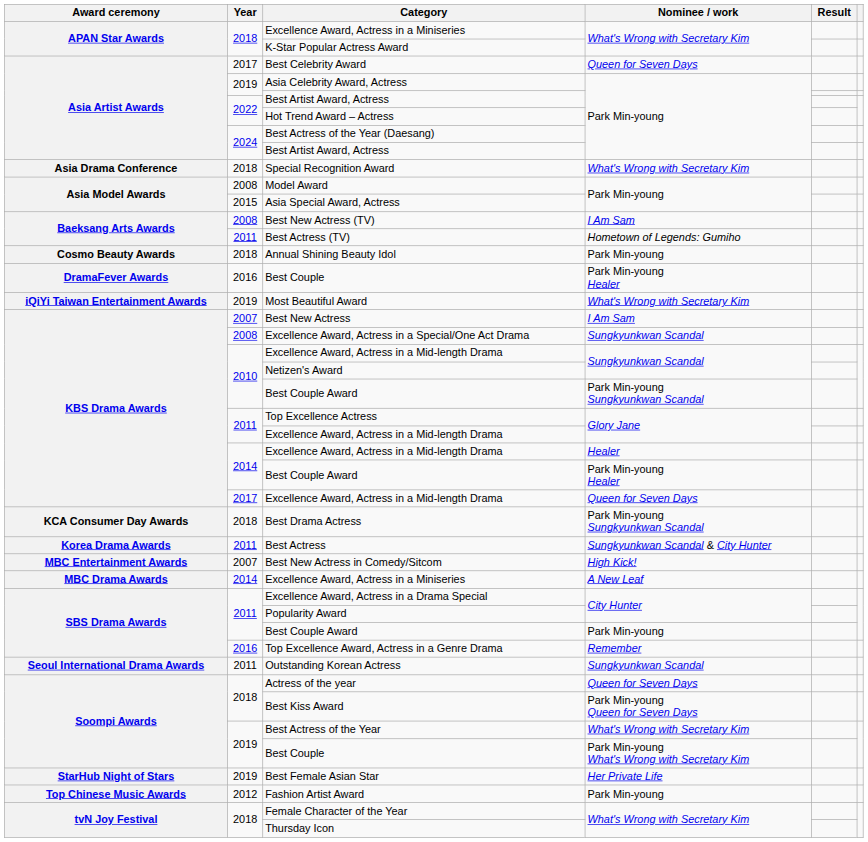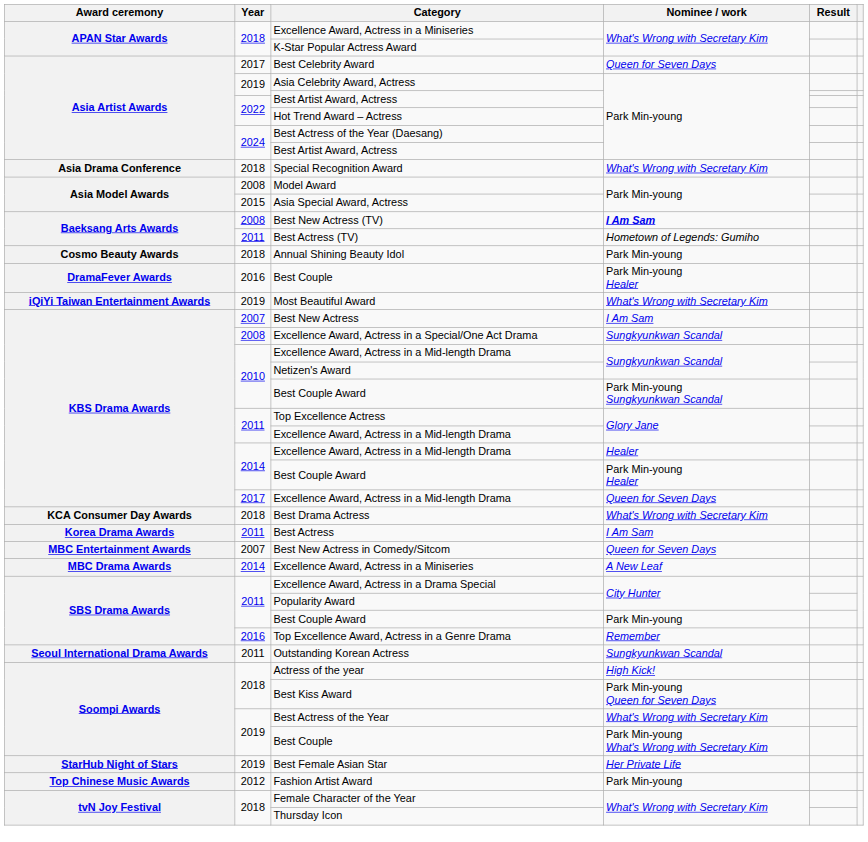 <table class="wikitable plainrowheaders sortable" style="width:100%">
 <tr>
 <th scope="col">Award ceremony</th>
 <th scope="col">Year</th>
 <th scope="col">Category</th>
 <th scope="col">Nominee / work</th>
 <th scope="col">Result</th>
 <th scope="col" class="unsortable"></th>
 </tr>
 <tr>
 <th scope="row" rowspan="2"><a href='#'>APAN Star Awards</a></th>
 <td rowspan="2" style="text-align:center"><a href='#'>2018</a></td>
 <td>Excellence Award, Actress in a Miniseries</td>
 <td rowspan="2"><em><a href='#'>What's Wrong with Secretary Kim</a></em></td>
 <td></td>
 <td style="text-align:center"></td>
 </tr>
 <tr>
 <td>K-Star Popular Actress Award</td>
 <td></td>
 <td style="text-align:center"></td>
 </tr>
 <tr>
 <th scope="row" rowspan="7"><a href='#'>Asia Artist Awards</a></th>
 <td style="text-align:center">2017</td>
 <td>Best Celebrity Award</td>
 <td><em><a href='#'>Queen for Seven Days</a></em></td>
 <td></td>
 <td style="text-align:center"></td>
 </tr>
 <tr>
 <td rowspan="2" style="text-align:center">2019</td>
 <td>Asia Celebrity Award, Actress</td>
 <td rowspan="6">Park Min-young</td>
 <td></td>
 <td style="text-align:center"></td>
 </tr>
 <tr>
 <td rowspan="2">Best Artist Award, Actress</td>
 <td></td>
 <td style="text-align:center"></td>
 </tr>
 <tr>
 <td rowspan="2" style="text-align:center"><a href='#'>2022</a></td>
 <td></td>
 <td rowspan="2" style="text-align:center"></td>
 </tr>
 <tr>
 <td>Hot Trend Award – Actress</td>
 <td></td>
 </tr>
 <tr>
 <td rowspan="2" style="text-align:center"><a href='#'>2024</a></td>
 <td>Best Actress of the Year (Daesang)</td>
 <td></td>
 <td style="text-align:center"></td>
 </tr>
 <tr>
 <td>Best Artist Award, Actress</td>
 <td></td>
 <td style="text-align:center"></td>
 </tr>
 <tr>
 <th scope="row">Asia Drama Conference</th>
 <td style="text-align:center">2018</td>
 <td>Special Recognition Award</td>
 <td><em><a href='#'>What's Wrong with Secretary Kim</a></em></td>
 <td></td>
 <td style="text-align:center"></td>
 </tr>
 <tr>
 <th scope="row" rowspan="2">Asia Model Awards</th>
 <td style="text-align:center">2008</td>
 <td>Model Award</td>
 <td rowspan="2">Park Min-young</td>
 <td></td>
 <td style="text-align:center"></td>
 </tr>
 <tr>
 <td style="text-align:center">2015</td>
 <td>Asia Special Award, Actress</td>
 <td></td>
 <td style="text-align:center"></td>
 </tr>
 <tr>
 <th scope="row" rowspan="2"><a href='#'>Baeksang Arts Awards</a></th>
 <td style="text-align:center"><a href='#'>2008</a></td>
 <td>Best New Actress (TV)</td>
-<td><em><a href='#'>I Am Sam</a></em></td>
+<td><strong><em><a href='#'>I Am Sam</a></em></strong></td>
 <td></td>
 <td style="text-align:center"></td>
 </tr>
 <tr>
 <td style="text-align:center"><a href='#'>2011</a></td>
 <td>Best Actress (TV)</td>
 <td><em>Hometown of Legends: Gumiho</em></td>
 <td></td>
 <td style="text-align:center"></td>
 </tr>
 <tr>
 <th scope="row">Cosmo Beauty Awards</th>
 <td style="text-align:center">2018</td>
 <td>Annual Shining Beauty Idol</td>
 <td>Park Min-young</td>
 <td></td>
 <td style="text-align:center"></td>
 </tr>
 <tr>
 <th scope="row"><a href='#'>DramaFever Awards</a></th>
 <td style="text-align:center">2016</td>
 <td>Best Couple</td>
 <td>Park Min-young <br><em><a href='#'>Healer</a></em></td>
 <td></td>
 <td style="text-align:center"></td>
 </tr>
 <tr>
 <th scope="row"><a href='#'>iQiYi Taiwan Entertainment Awards</a></th>
 <td style="text-align:center">2019</td>
 <td>Most Beautiful Award</td>
 <td><em><a href='#'>What's Wrong with Secretary Kim</a></em></td>
 <td></td>
 <td style="text-align:center"></td>
 </tr>
 <tr>
 <th scope="row" rowspan="10"><a href='#'>KBS Drama Awards</a></th>
 <td style="text-align:center"><a href='#'>2007</a></td>
 <td>Best New Actress</td>
 <td><em><a href='#'>I Am Sam</a></em></td>
 <td></td>
 <td style="text-align:center"></td>
 </tr>
 <tr>
 <td style="text-align:center"><a href='#'>2008</a></td>
 <td>Excellence Award, Actress in a Special/One Act Drama</td>
 <td><em><a href='#'>Sungkyunkwan Scandal</a></em></td>
 <td></td>
 <td style="text-align:center"></td>
 </tr>
 <tr>
 <td rowspan="3" style="text-align:center"><a href='#'>2010</a></td>
 <td>Excellence Award, Actress in a Mid-length Drama</td>
 <td rowspan="2"><em><a href='#'>Sungkyunkwan Scandal</a></em></td>
 <td></td>
 <td rowspan="3" style="text-align:center"></td>
 </tr>
 <tr>
 <td>Netizen's Award</td>
 <td></td>
 </tr>
 <tr>
 <td>Best Couple Award</td>
 <td>Park Min-young <br><em><a href='#'>Sungkyunkwan Scandal</a></em></td>
 <td></td>
 </tr>
 <tr>
 <td rowspan="2" style="text-align:center"><a href='#'>2011</a></td>
 <td>Top Excellence Actress</td>
 <td rowspan="2"><em><a href='#'>Glory Jane</a></em></td>
 <td></td>
 <td style="text-align:center"></td>
 </tr>
 <tr>
 <td>Excellence Award, Actress in a Mid-length Drama</td>
 <td></td>
 <td style="text-align:center"></td>
 </tr>
 <tr>
 <td rowspan="2" style="text-align:center"><a href='#'>2014</a></td>
 <td>Excellence Award, Actress in a Mid-length Drama</td>
 <td><em><a href='#'>Healer</a></em></td>
 <td></td>
 <td style="text-align:center"></td>
 </tr>
 <tr>
 <td>Best Couple Award</td>
 <td>Park Min-young <br><em><a href='#'>Healer</a></em></td>
 <td></td>
 <td style="text-align:center"></td>
 </tr>
 <tr>
 <td style="text-align:center"><a href='#'>2017</a></td>
 <td>Excellence Award, Actress in a Mid-length Drama</td>
 <td><em><a href='#'>Queen for Seven Days</a></em></td>
 <td></td>
 <td style="text-align:center"></td>
 </tr>
 <tr>
 <th scope="row">KCA Consumer Day Awards</th>
 <td style="text-align:center">2018</td>
 <td>Best Drama Actress</td>
-<td>Park Min-young <br><em><a href='#'>Sungkyunkwan Scandal</a></em></td>
+<td><em><a href='#'>What's Wrong with Secretary Kim</a></em></td>
 <td></td>
 <td style="text-align:center"></td>
 </tr>
 <tr>
 <th scope="row"><a href='#'>Korea Drama Awards</a></th>
 <td style="text-align:center"><a href='#'>2011</a></td>
 <td>Best Actress</td>
-<td><em><a href='#'>Sungkyunkwan Scandal</a></em> & <em><a href='#'>City Hunter</a></em></td>
+<td><em><a href='#'>I Am Sam</a></em></td>
 <td></td>
 <td style="text-align:center"></td>
 </tr>
 <tr>
 <th scope="row"><a href='#'>MBC Entertainment Awards</a></th>
 <td style="text-align:center">2007</td>
 <td>Best New Actress in Comedy/Sitcom</td>
-<td><em><a href='#'>High Kick!</a></em></td>
+<td><em><a href='#'>Queen for Seven Days</a></em></td>
 <td></td>
 <td style="text-align:center"></td>
 </tr>
 <tr>
 <th scope="row"><a href='#'>MBC Drama Awards</a></th>
 <td style="text-align:center"><a href='#'>2014</a></td>
 <td>Excellence Award, Actress in a Miniseries</td>
 <td><em><a href='#'>A New Leaf</a></em></td>
 <td></td>
 <td style="text-align:center"></td>
 </tr>
 <tr>
 <th scope="row" rowspan="4"><a href='#'>SBS Drama Awards</a></th>
 <td rowspan="3" style="text-align:center"><a href='#'>2011</a></td>
 <td>Excellence Award, Actress in a Drama Special</td>
 <td rowspan="2"><em><a href='#'>City Hunter</a></em></td>
 <td></td>
 <td rowspan="3" style="text-align:center"></td>
 </tr>
 <tr>
 <td>Popularity Award</td>
 <td></td>
 </tr>
 <tr>
 <td>Best Couple Award</td>
 <td>Park Min-young</td>
 <td></td>
 </tr>
 <tr>
 <td style="text-align:center"><a href='#'>2016</a></td>
 <td>Top Excellence Award, Actress in a Genre Drama</td>
 <td><em><a href='#'>Remember</a></em></td>
 <td></td>
 <td style="text-align:center"></td>
 </tr>
 <tr>
 <th scope="row"><a href='#'>Seoul International Drama Awards</a></th>
 <td style="text-align:center">2011</td>
 <td>Outstanding Korean Actress</td>
 <td><em><a href='#'>Sungkyunkwan Scandal</a></em></td>
 <td></td>
 <td style="text-align:center"></td>
 </tr>
 <tr>
 <th scope="row" rowspan="4"><a href='#'>Soompi Awards</a></th>
 <td rowspan="2" style="text-align:center">2018</td>
 <td>Actress of the year</td>
-<td><em><a href='#'>Queen for Seven Days</a></em></td>
+<td><em><a href='#'>High Kick!</a></em></td>
 <td></td>
 <td style="text-align:center"></td>
 </tr>
 <tr>
 <td>Best Kiss Award</td>
 <td>Park Min-young <br><em><a href='#'>Queen for Seven Days</a></em></td>
 <td></td>
 <td style="text-align:center"></td>
 </tr>
 <tr>
 <td rowspan="2" style="text-align:center">2019</td>
 <td>Best Actress of the Year</td>
 <td><em><a href='#'>What's Wrong with Secretary Kim</a></em></td>
 <td></td>
 <td rowspan="2" style="text-align:center"></td>
 </tr>
 <tr>
 <td>Best Couple</td>
 <td>Park Min-young <br><em><a href='#'>What's Wrong with Secretary Kim</a></em></td>
 <td></td>
 </tr>
 <tr>
 <th scope="row"><a href='#'>StarHub Night of Stars</a></th>
 <td style="text-align:center">2019</td>
 <td>Best Female Asian Star</td>
 <td><em><a href='#'>Her Private Life</a></em></td>
 <td></td>
 <td style="text-align:center"></td>
 </tr>
 <tr>
 <th scope="row"><a href='#'>Top Chinese Music Awards</a></th>
 <td style="text-align:center">2012</td>
 <td>Fashion Artist Award</td>
 <td>Park Min-young</td>
 <td></td>
 <td style="text-align:center"></td>
 </tr>
 <tr>
 <th scope="row" rowspan="2"><a href='#'>tvN Joy Festival</a></th>
 <td rowspan="2" style="text-align:center">2018</td>
 <td>Female Character of the Year</td>
 <td rowspan="2"><em><a href='#'>What's Wrong with Secretary Kim</a></em></td>
 <td></td>
 <td rowspan="2" style="text-align:center"></td>
 </tr>
 <tr>
 <td>Thursday Icon</td>
 <td></td>
 </tr>
 </table>
